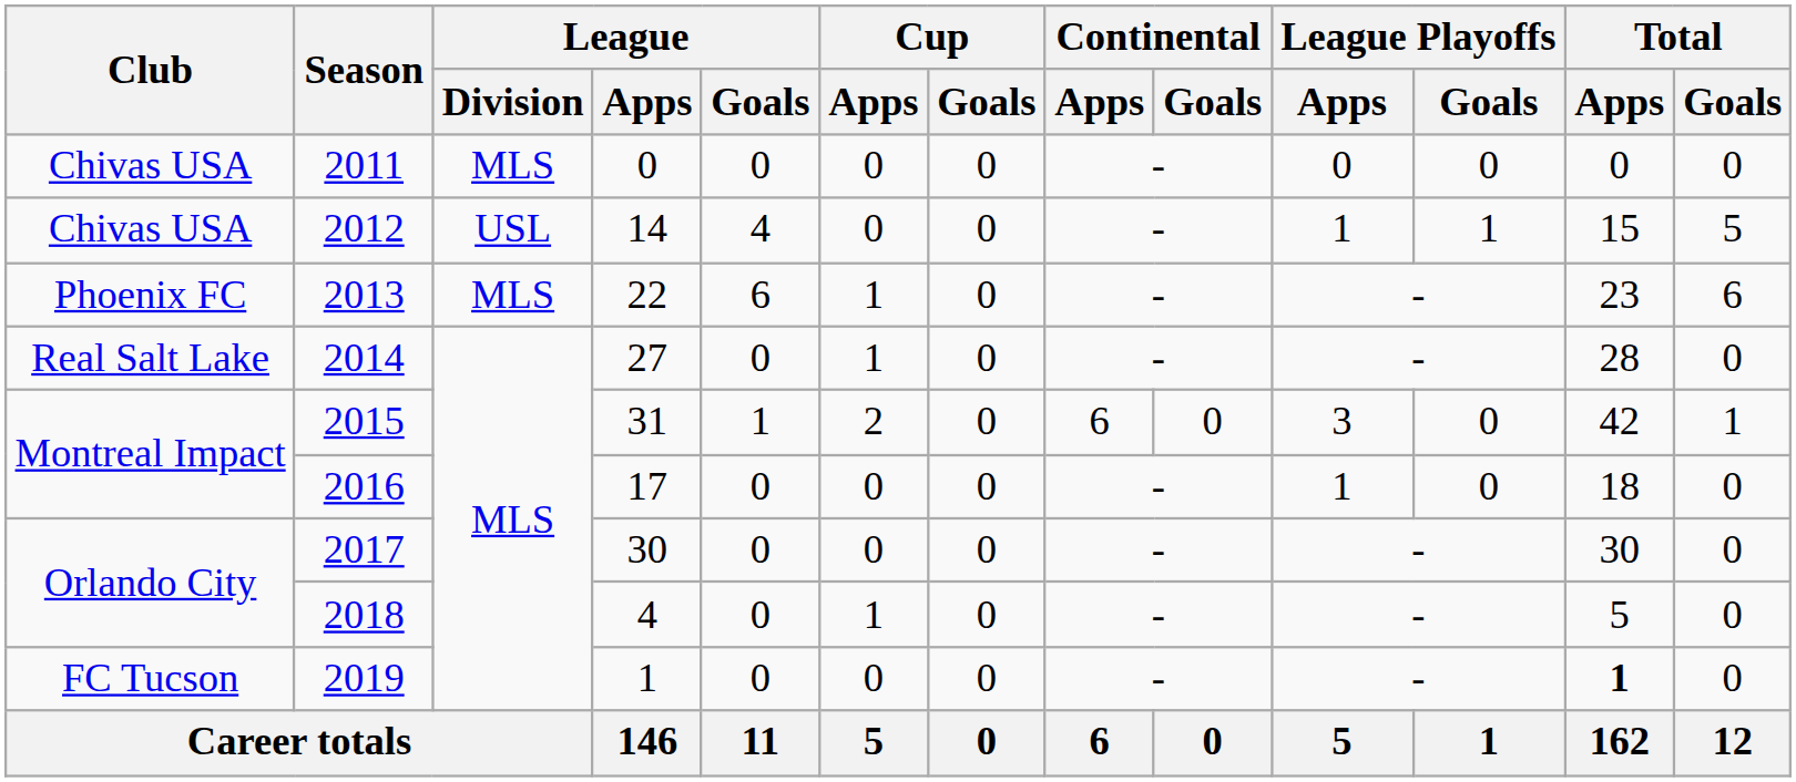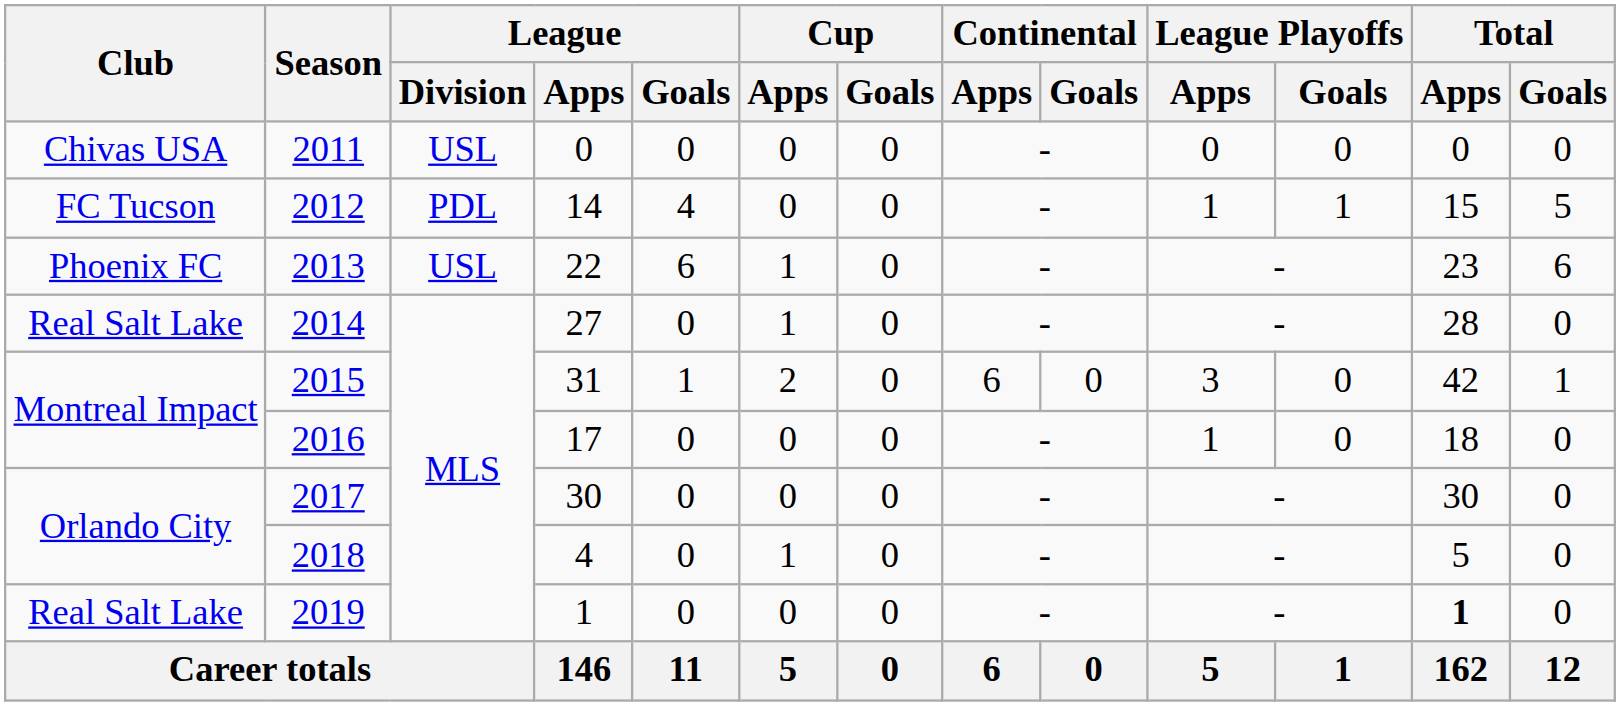 <table class="wikitable" style="text-align:center;">
 <tr>
 <th rowspan="2">Club</th>
 <th rowspan="2">Season</th>
 <th colspan="3">League</th>
 <th colspan="2">Cup</th>
 <th colspan="2">Continental</th>
 <th colspan="2">League Playoffs</th>
 <th colspan="2">Total</th>
 </tr>
 <tr>
 <th>Division</th>
 <th>Apps</th>
 <th>Goals</th>
 <th>Apps</th>
 <th>Goals</th>
 <th>Apps</th>
 <th>Goals</th>
 <th>Apps</th>
 <th>Goals</th>
 <th>Apps</th>
 <th>Goals</th>
 </tr>
 <tr>
 <td><a href='#'>Chivas USA</a></td>
 <td><a href='#'>2011</a></td>
-<td><a href='#'>MLS</a></td>
+<td><a href='#'>USL</a></td>
 <td>0</td>
 <td>0</td>
 <td>0</td>
 <td>0</td>
 <td colspan="2">-</td>
 <td>0</td>
 <td>0</td>
 <td>0</td>
 <td>0</td>
 </tr>
 <tr>
-<td><a href='#'>Chivas USA</a></td>
+<td><a href='#'>FC Tucson</a></td>
 <td><a href='#'>2012</a></td>
-<td><a href='#'>USL</a></td>
+<td><a href='#'>PDL</a></td>
 <td>14</td>
 <td>4</td>
 <td>0</td>
 <td>0</td>
 <td colspan="2">-</td>
 <td>1</td>
 <td>1</td>
 <td>15</td>
 <td>5</td>
 </tr>
 <tr>
 <td><a href='#'>Phoenix FC</a></td>
 <td><a href='#'>2013</a></td>
-<td><a href='#'>MLS</a></td>
+<td><a href='#'>USL</a></td>
 <td>22</td>
 <td>6</td>
 <td>1</td>
 <td>0</td>
 <td colspan="2">-</td>
 <td colspan="2">-</td>
 <td>23</td>
 <td>6</td>
 </tr>
 <tr>
 <td><a href='#'>Real Salt Lake</a></td>
 <td><a href='#'>2014</a></td>
 <td rowspan="6"><a href='#'>MLS</a></td>
 <td>27</td>
 <td>0</td>
 <td>1</td>
 <td>0</td>
 <td colspan="2">-</td>
 <td colspan="2">-</td>
 <td>28</td>
 <td>0</td>
 </tr>
 <tr>
 <td rowspan="2"><a href='#'>Montreal Impact</a></td>
 <td><a href='#'>2015</a></td>
 <td>31</td>
 <td>1</td>
 <td>2</td>
 <td>0</td>
 <td>6</td>
 <td>0</td>
 <td>3</td>
 <td>0</td>
 <td>42</td>
 <td>1</td>
 </tr>
 <tr>
 <td><a href='#'>2016</a></td>
 <td>17</td>
 <td>0</td>
 <td>0</td>
 <td>0</td>
 <td colspan="2">-</td>
 <td>1</td>
 <td>0</td>
 <td>18</td>
 <td>0</td>
 </tr>
 <tr>
 <td rowspan="2"><a href='#'>Orlando City</a></td>
 <td><a href='#'>2017</a></td>
 <td>30</td>
 <td>0</td>
 <td>0</td>
 <td>0</td>
 <td colspan="2">-</td>
 <td colspan="2">-</td>
 <td>30</td>
 <td>0</td>
 </tr>
 <tr>
 <td><a href='#'>2018</a></td>
 <td>4</td>
 <td>0</td>
 <td>1</td>
 <td>0</td>
 <td colspan="2">-</td>
 <td colspan="2">-</td>
 <td>5</td>
 <td>0</td>
 </tr>
 <tr>
-<td><a href='#'>FC Tucson</a></td>
+<td rowspan="1"><a href='#'>Real Salt Lake</a></td>
 <td><a href='#'>2019</a></td>
 <td>1</td>
 <td>0</td>
 <td>0</td>
 <td>0</td>
 <td colspan="2">-</td>
 <td colspan="2">-</td>
 <td><strong>1</strong></td>
 <td>0</td>
 </tr>
 <tr>
 <th colspan="3">Career totals</th>
 <th>146</th>
 <th>11</th>
 <th>5</th>
 <th>0</th>
 <th>6</th>
 <th>0</th>
 <th>5</th>
 <th>1</th>
 <th>162</th>
 <th>12</th>
 </tr>
 </table>
